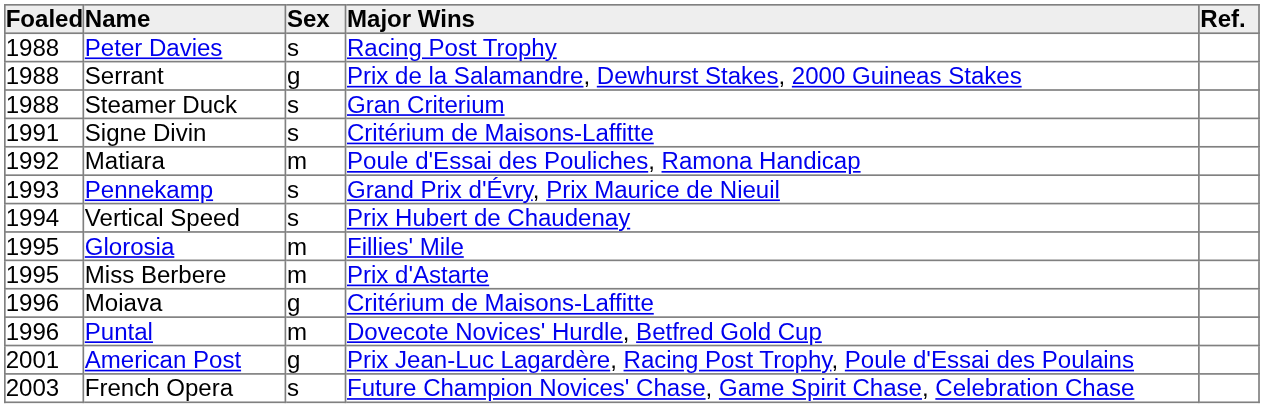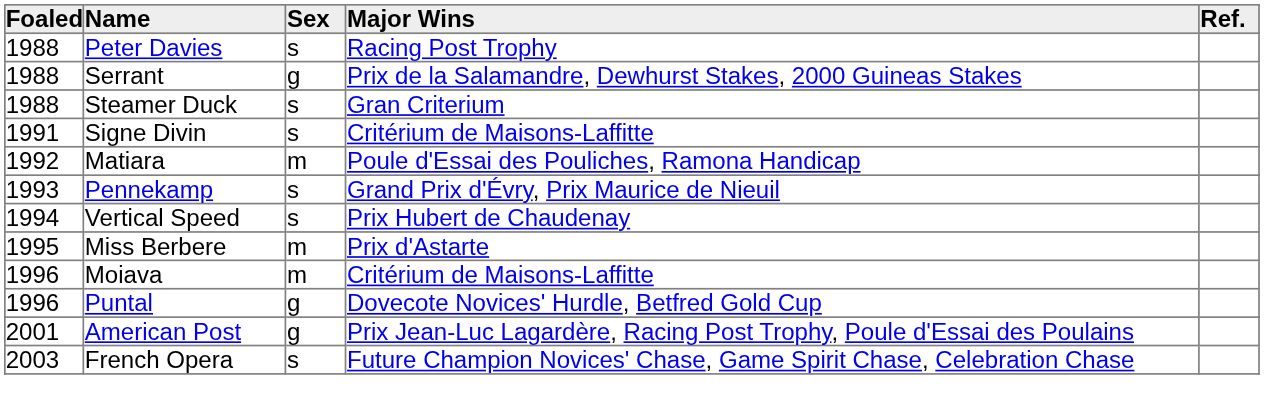 <table border="1" cellpadding="0" style="border-collapse: collapse; font-size:90%">
 <tr style="background:#eee;">
 <td style="width:35px;"><strong>Foaled</strong></td>
 <td style="width:120px;"><strong>Name</strong></td>
 <td style="width:35px;"><strong>Sex</strong></td>
 <td style="width:510px;"><strong>Major Wins</strong></td>
 <td style="width:35px;"><strong>Ref.</strong></td>
 </tr>
 <tr>
 <td>1988</td>
 <td><a href='#'>Peter Davies</a></td>
 <td>s</td>
 <td><a href='#'>Racing Post Trophy</a></td>
 <td></td>
 </tr>
 <tr>
 <td>1988</td>
 <td>Serrant</td>
 <td>g</td>
 <td><a href='#'>Prix de la Salamandre</a>, <a href='#'>Dewhurst Stakes</a>, <a href='#'>2000 Guineas Stakes</a></td>
 <td></td>
 </tr>
 <tr>
 <td>1988</td>
 <td>Steamer Duck</td>
 <td>s</td>
 <td><a href='#'>Gran Criterium</a></td>
 <td></td>
 </tr>
 <tr>
 <td>1991</td>
 <td>Signe Divin</td>
 <td>s</td>
 <td><a href='#'>Critérium de Maisons-Laffitte</a></td>
 <td></td>
 </tr>
 <tr>
 <td>1992</td>
 <td>Matiara</td>
 <td>m</td>
 <td><a href='#'>Poule d'Essai des Pouliches</a>, <a href='#'>Ramona Handicap</a></td>
 <td></td>
 </tr>
 <tr>
 <td>1993</td>
 <td><a href='#'>Pennekamp</a></td>
 <td>s</td>
 <td><a href='#'>Grand Prix d'Évry</a>, <a href='#'>Prix Maurice de Nieuil</a></td>
 <td></td>
 </tr>
 <tr>
 <td>1994</td>
 <td>Vertical Speed</td>
 <td>s</td>
 <td><a href='#'>Prix Hubert de Chaudenay</a></td>
 <td></td>
 </tr>
 <tr>
 <td>1995</td>
-<td><a href='#'>Glorosia</a></td>
-<td>m</td>
-<td><a href='#'>Fillies' Mile</a></td>
-<td></td>
-</tr>
-<tr>
-<td>1995</td>
 <td>Miss Berbere</td>
 <td>m</td>
 <td><a href='#'>Prix d'Astarte</a></td>
 <td></td>
 </tr>
 <tr>
 <td>1996</td>
 <td>Moiava</td>
-<td>g</td>
+<td>m</td>
 <td><a href='#'>Critérium de Maisons-Laffitte</a></td>
 <td></td>
 </tr>
 <tr>
 <td>1996</td>
 <td><a href='#'>Puntal</a></td>
-<td>m</td>
+<td>g</td>
 <td><a href='#'>Dovecote Novices' Hurdle</a>, <a href='#'>Betfred Gold Cup</a></td>
 <td></td>
 </tr>
 <tr>
 <td>2001</td>
 <td><a href='#'>American Post</a></td>
 <td>g</td>
 <td><a href='#'>Prix Jean-Luc Lagardère</a>, <a href='#'>Racing Post Trophy</a>, <a href='#'>Poule d'Essai des Poulains</a></td>
 <td></td>
 </tr>
 <tr>
 <td>2003</td>
 <td>French Opera</td>
 <td>s</td>
 <td><a href='#'>Future Champion Novices' Chase</a>, <a href='#'>Game Spirit Chase</a>, <a href='#'>Celebration Chase</a></td>
 <td></td>
 </tr>
 </table>
